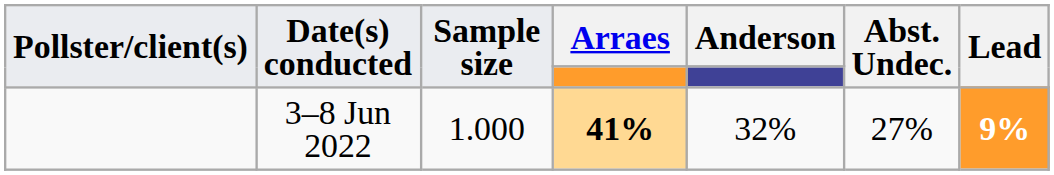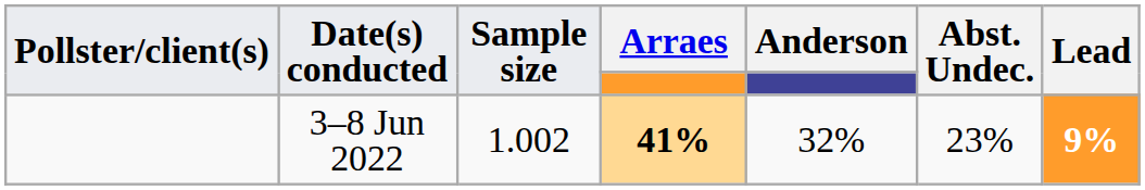 <table class="wikitable sortable" style="text-align:center;font-size:90%;line-height:14px;">
 <tr>
 <td rowspan="2" class="unsortable" style="width:50px;background:#eaecf0;"><strong>Pollster/client(s)</strong></td>
 <td rowspan="2" class="unsortable" style="width:50px;background:#eaecf0;"><strong>Date(s) <br>conducted</strong></td>
 <td rowspan="2" class="unsortable" style="width:50px;background:#eaecf0;"><strong>Sample<br>size</strong></td>
 <th class="unsortable" style="width:50px;"><a href='#'>Arraes</a><br></th>
 <th class="unsortable" style="width:50px;"><strong>Anderson</strong><br></th>
 <th rowspan="2" class="unsortable">Abst.<br>Undec.</th>
 <th rowspan="2" data-sort-type="number">Lead</th>
 </tr>
 <tr>
 <th data-sort-type="number" class="sortable" style="background:#FF9C2B;"></th>
 <th data-sort-type="number" class="sortable" style="background:#3F4196;"></th>
 </tr>
 <tr>
 <td></td>
 <td>3–8 Jun 2022</td>
-<td>1.000</td>
+<td>1.002</td>
 <td style="background:#ffd993;"><strong>41%</strong></td>
 <td>32%</td>
-<td>27%</td>
+<td>23%</td>
 <td style="background:#FF9C2B;color:#FFFFFF;"><strong>9%</strong></td>
 </tr>
 </table>
